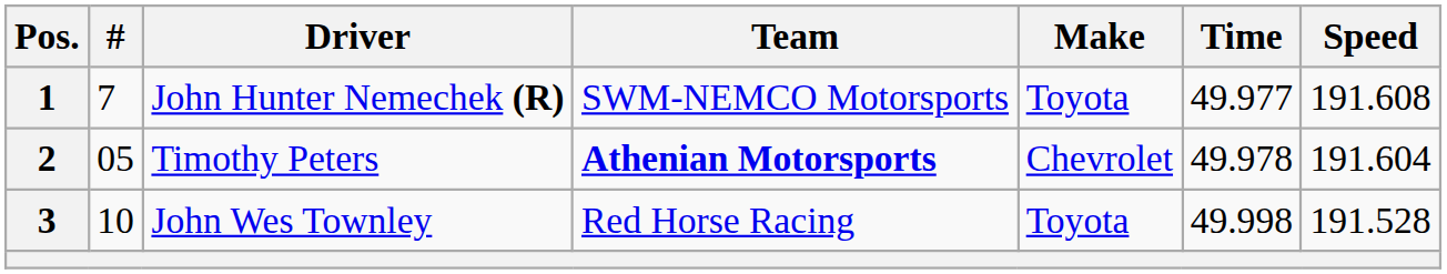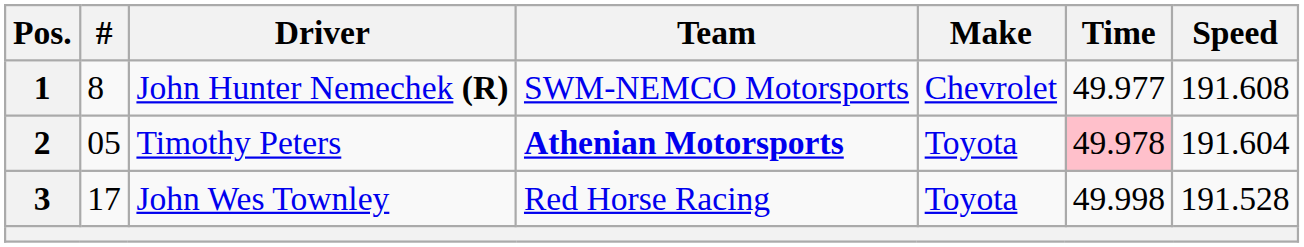 <table class="wikitable" style="font-size:95%">
 <tr>
 <th>Pos.</th>
 <th>#</th>
 <th>Driver</th>
 <th>Team</th>
 <th>Make</th>
 <th>Time</th>
 <th>Speed</th>
 </tr>
 <tr>
 <th>1</th>
-<td>7</td>
+<td>8</td>
 <td><a href='#'>John Hunter Nemechek</a> <strong>(R)</strong></td>
 <td><a href='#'>SWM-NEMCO Motorsports</a></td>
-<td><a href='#'>Toyota</a></td>
+<td><a href='#'>Chevrolet</a></td>
 <td>49.977</td>
 <td>191.608</td>
 </tr>
 <tr>
 <th>2</th>
 <td>05</td>
 <td><a href='#'>Timothy Peters</a></td>
 <td><strong><a href='#'>Athenian Motorsports</a></strong></td>
-<td><a href='#'>Chevrolet</a></td>
-<td>49.978</td>
+<td><a href='#'>Toyota</a></td>
+<td style="background: pink;">49.978</td>
 <td>191.604</td>
 </tr>
 <tr>
 <th>3</th>
-<td>10</td>
+<td>17</td>
 <td><a href='#'>John Wes Townley</a></td>
 <td><a href='#'>Red Horse Racing</a></td>
 <td><a href='#'>Toyota</a></td>
 <td>49.998</td>
 <td>191.528</td>
 </tr>
 <tr>
 <th colspan="7"></th>
 </tr>
 </table>
